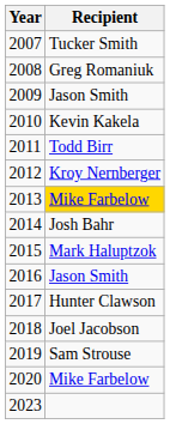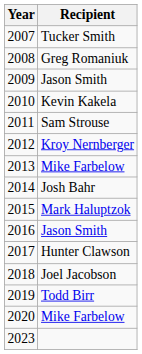 <table class="wikitable">
 <tr>
 <th>Year</th>
 <th>Recipient</th>
 </tr>
 <tr>
 <td>2007</td>
 <td>Tucker Smith</td>
 </tr>
 <tr>
 <td>2008</td>
 <td>Greg Romaniuk</td>
 </tr>
 <tr>
 <td>2009</td>
 <td>Jason Smith</td>
 </tr>
 <tr>
 <td>2010</td>
 <td>Kevin Kakela</td>
 </tr>
 <tr>
 <td>2011</td>
-<td><a href='#'>Todd Birr</a></td>
+<td>Sam Strouse</td>
 </tr>
 <tr>
 <td>2012</td>
 <td><a href='#'>Kroy Nernberger</a></td>
 </tr>
 <tr>
 <td>2013</td>
-<td style="background: gold;"><a href='#'>Mike Farbelow</a></td>
+<td><a href='#'>Mike Farbelow</a></td>
 </tr>
 <tr>
 <td>2014</td>
 <td>Josh Bahr</td>
 </tr>
 <tr>
 <td>2015</td>
 <td><a href='#'>Mark Haluptzok</a></td>
 </tr>
 <tr>
 <td>2016</td>
 <td><a href='#'>Jason Smith</a></td>
 </tr>
 <tr>
 <td>2017</td>
 <td>Hunter Clawson</td>
 </tr>
 <tr>
 <td>2018</td>
 <td>Joel Jacobson</td>
 </tr>
 <tr>
 <td>2019</td>
-<td>Sam Strouse</td>
+<td><a href='#'>Todd Birr</a></td>
 </tr>
 <tr>
 <td>2020</td>
 <td><a href='#'>Mike Farbelow</a></td>
 </tr>
 <tr>
 <td>2023</td>
 <td></td>
 </tr>
 </table>
